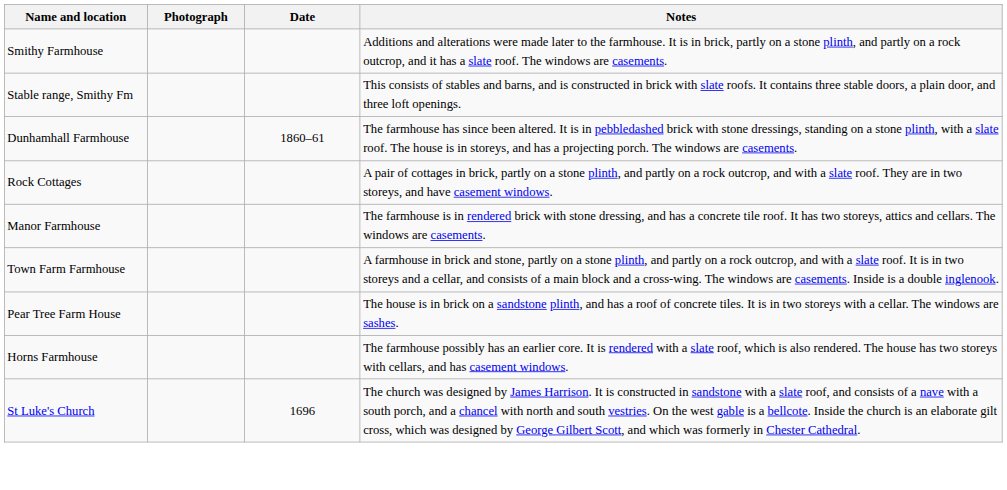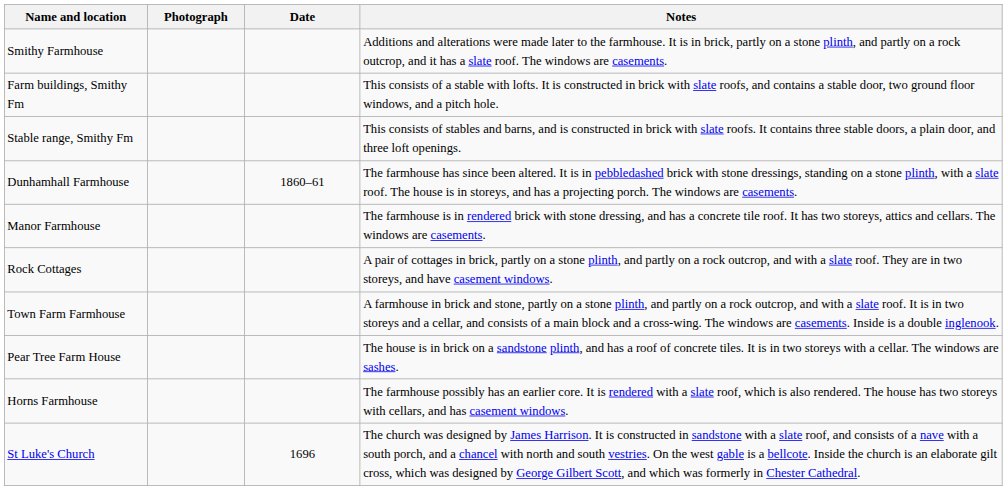 <table class="wikitable sortable plainrowheaders" style="width:100%;border:0px;text-align:left;line-height:150%;">
 <tr>
 <th scope="col"  style="width:150px">Name and location</th>
 <th scope="col"  style="width:100px" class="unsortable">Photograph</th>
 <th scope="col"  style="width:120px">Date</th>
 <th scope="col"  style="width:700px" class="unsortable">Notes</th>
 </tr>
 <tr>
 <td>Smithy Farmhouse<br><small></small></td>
 <td></td>
 <td align="center"></td>
 <td>Additions and alterations were made later to the farmhouse.  It is in brick, partly on a stone <a href='#'>plinth</a>, and partly on a rock outcrop, and it has a <a href='#'>slate</a> roof.  The windows are <a href='#'>casements</a>.</td>
 </tr>
 <tr>
+<td>Farm buildings, Smithy Fm<br><small></small></td>
+<td></td>
+<td align="center"></td>
+<td>This consists of a stable with lofts.  It is constructed in brick with <a href='#'>slate</a> roofs, and contains a stable door, two ground floor windows, and a pitch hole.</td>
+</tr>
+<tr>
 <td>Stable range, Smithy Fm<br><small></small></td>
 <td></td>
 <td align="center"></td>
 <td>This consists of stables and barns, and is constructed in brick with <a href='#'>slate</a> roofs.  It contains three stable doors, a plain door, and three loft openings.</td>
 </tr>
 <tr>
 <td>Dunhamhall Farmhouse<br><small></small></td>
 <td></td>
 <td align="center">1860–61</td>
 <td>The farmhouse has since been altered.  It is in <a href='#'>pebbledashed</a> brick with stone dressings, standing on a stone <a href='#'>plinth</a>, with a <a href='#'>slate</a> roof.  The house is in  storeys, and has a projecting porch.  The windows are <a href='#'>casements</a>.</td>
 </tr>
 <tr>
+<td>Manor Farmhouse<br><small></small></td>
+<td></td>
+<td align="center"></td>
+<td>The farmhouse is in <a href='#'>rendered</a> brick with stone dressing, and has a concrete tile roof.  It has two storeys, attics and cellars.  The windows are <a href='#'>casements</a>.</td>
+</tr>
+<tr>
 <td>Rock Cottages<br><small></small></td>
 <td></td>
 <td align="center"></td>
 <td>A pair of cottages in brick, partly on a stone <a href='#'>plinth</a>, and partly on a rock outcrop, and with a <a href='#'>slate</a> roof.  They are in two storeys, and have <a href='#'>casement windows</a>.</td>
-</tr>
-<tr>
-<td>Manor Farmhouse<br><small></small></td>
-<td></td>
-<td align="center"></td>
-<td>The farmhouse is in <a href='#'>rendered</a> brick with stone dressing, and has a concrete tile roof.  It has two storeys, attics and cellars.  The windows are <a href='#'>casements</a>.</td>
 </tr>
 <tr>
 <td>Town Farm Farmhouse<br><small></small></td>
 <td></td>
 <td align="center"></td>
 <td>A farmhouse in brick and stone, partly on a stone <a href='#'>plinth</a>, and partly on a rock outcrop, and with a <a href='#'>slate</a> roof.  It is in two storeys and a cellar, and consists of a main block and a cross-wing.  The windows are <a href='#'>casements</a>.  Inside is a double <a href='#'>inglenook</a>.</td>
 </tr>
 <tr>
 <td>Pear Tree Farm House<br><small></small></td>
 <td></td>
 <td align="center"></td>
 <td>The house is in brick on a <a href='#'>sandstone</a> <a href='#'>plinth</a>, and has a roof of concrete tiles.  It is in two storeys with a cellar.  The windows are <a href='#'>sashes</a>.</td>
 </tr>
 <tr>
 <td>Horns Farmhouse<br><small></small></td>
 <td></td>
 <td align="center"></td>
 <td>The farmhouse possibly has an earlier core.  It is <a href='#'>rendered</a> with a <a href='#'>slate</a> roof, which is also rendered.  The house has two storeys with cellars, and has <a href='#'>casement windows</a>.</td>
 </tr>
 <tr>
 <td><a href='#'>St Luke's Church</a><br><small></small></td>
 <td></td>
 <td align="center">1696</td>
 <td>The church was designed by <a href='#'>James Harrison</a>. It is constructed in <a href='#'>sandstone</a> with a <a href='#'>slate</a> roof, and consists of a <a href='#'>nave</a> with a south porch, and a <a href='#'>chancel</a> with north and south <a href='#'>vestries</a>.  On the west <a href='#'>gable</a> is a <a href='#'>bellcote</a>.  Inside the church is an elaborate gilt cross, which was designed by <a href='#'>George Gilbert Scott</a>, and which was formerly in <a href='#'>Chester Cathedral</a>.</td>
 </tr>
 <tr>
 </tr>
 </table>
